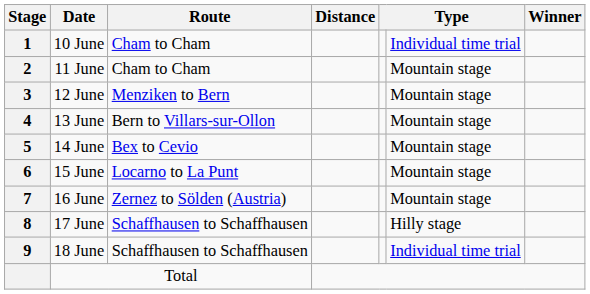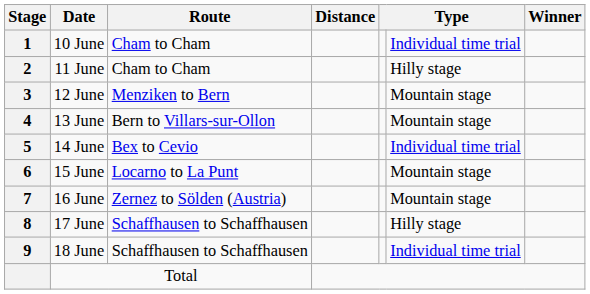 <table class="wikitable">
 <tr>
 <th scope="col">Stage</th>
 <th scope="col">Date</th>
 <th scope="col">Route</th>
 <th scope="col">Distance</th>
 <th scope="col" colspan="2">Type</th>
 <th scope="col">Winner</th>
 </tr>
 <tr>
 <th scope="col">1</th>
 <td style="text-align:right;">10 June</td>
 <td><a href='#'>Cham</a> to Cham</td>
 <td></td>
 <td></td>
 <td><a href='#'>Individual time trial</a></td>
 <td></td>
 </tr>
 <tr>
 <th scope="col">2</th>
 <td style="text-align:right;">11 June</td>
 <td>Cham to Cham</td>
 <td></td>
 <td></td>
-<td>Mountain stage</td>
+<td>Hilly stage</td>
 <td></td>
 </tr>
 <tr>
 <th scope="col">3</th>
 <td style="text-align:right;">12 June</td>
 <td><a href='#'>Menziken</a> to <a href='#'>Bern</a></td>
 <td></td>
 <td></td>
 <td>Mountain stage</td>
 <td></td>
 </tr>
 <tr>
 <th scope="col">4</th>
 <td style="text-align:right;">13 June</td>
 <td>Bern to <a href='#'>Villars-sur-Ollon</a></td>
 <td></td>
 <td></td>
 <td>Mountain stage</td>
 <td></td>
 </tr>
 <tr>
 <th scope="col">5</th>
 <td style="text-align:right;">14 June</td>
 <td><a href='#'>Bex</a> to <a href='#'>Cevio</a></td>
 <td></td>
 <td></td>
-<td>Mountain stage</td>
+<td><a href='#'>Individual time trial</a></td>
 <td></td>
 </tr>
 <tr>
 <th scope="col">6</th>
 <td style="text-align:right;">15 June</td>
 <td><a href='#'>Locarno</a> to <a href='#'>La Punt</a></td>
 <td></td>
 <td></td>
 <td>Mountain stage</td>
 <td></td>
 </tr>
 <tr>
 <th scope="col">7</th>
 <td style="text-align:right;">16 June</td>
 <td><a href='#'>Zernez</a> to <a href='#'>Sölden</a> (<a href='#'>Austria</a>)</td>
 <td></td>
 <td></td>
 <td>Mountain stage</td>
 <td></td>
 </tr>
 <tr>
 <th scope="col">8</th>
 <td style="text-align:right;">17 June</td>
 <td><a href='#'>Schaffhausen</a> to Schaffhausen</td>
 <td></td>
 <td></td>
 <td>Hilly stage</td>
 <td></td>
 </tr>
 <tr>
 <th scope="col">9</th>
 <td style="text-align:right;">18 June</td>
 <td>Schaffhausen to Schaffhausen</td>
 <td></td>
 <td></td>
 <td><a href='#'>Individual time trial</a></td>
 <td></td>
 </tr>
 <tr>
 <th></th>
 <td colspan="2" style="text-align:center;">Total</td>
 <td colspan="5" style="text-align:center;"></td>
 </tr>
 </table>
